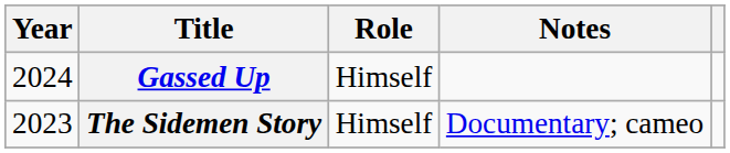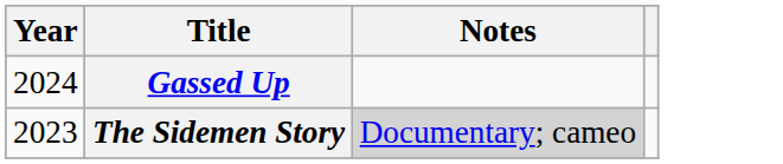 <table class="wikitable sortable plainrowheaders">
 <tr>
 <th scope="col">Year</th>
 <th scope="col">Title</th>
-<th scope="col">Role</th>
 <th scope="col" class="unsortable">Notes</th>
 <th scope="col" class="unsortable"></th>
 </tr>
 <tr>
 <td scope="row">2024</td>
 <th scope="row"><em><a href='#'>Gassed Up</a></em></th>
-<td>Himself</td>
 <td></td>
 <td style="text-align:center;"></td>
 </tr>
 <tr>
 <td scope="row">2023</td>
 <th scope="row"><em>The Sidemen Story</em></th>
-<td>Himself</td>
-<td><a href='#'>Documentary</a>; cameo</td>
+<td style="background: lightgrey;"><a href='#'>Documentary</a>; cameo</td>
 <td style="text-align:center;"></td>
 </tr>
 </table>
